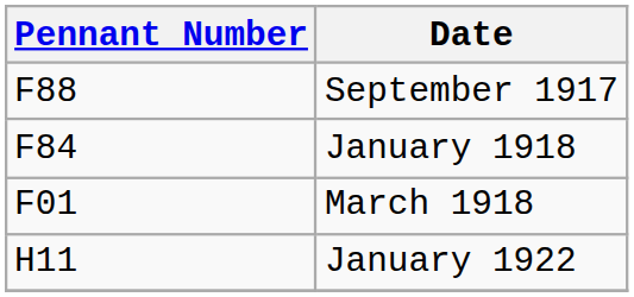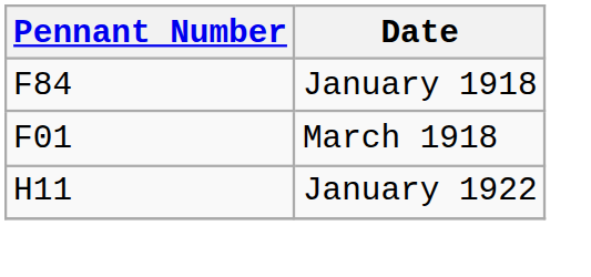 <table class="wikitable" style="text-align:left">
 <tr>
 <th><a href='#'>Pennant Number</a></th>
 <th>Date</th>
-</tr>
-<tr>
-<td>F88</td>
-<td>September 1917</td>
 </tr>
 <tr>
 <td>F84</td>
 <td>January 1918</td>
 </tr>
 <tr>
 <td>F01</td>
 <td>March 1918</td>
 </tr>
 <tr>
 <td>H11</td>
 <td>January 1922</td>
 </tr>
 <tr>
 </tr>
 </table>
